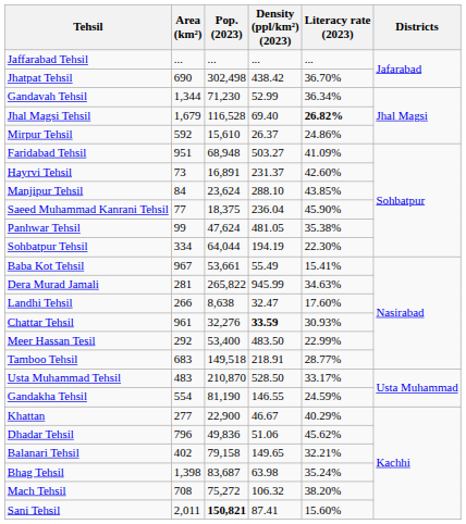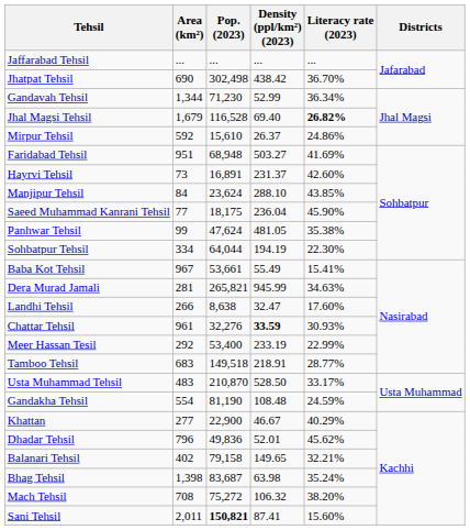 <table class="wikitable sortable static-row-numbers static-row-header-hash">
 <tr>
 <th>Tehsil</th>
 <th>Area<br>(km²)</th>
 <th>Pop.<br>(2023)</th>
 <th>Density<br>(ppl/km²)<br>(2023)</th>
 <th>Literacy rate<br>(2023)</th>
 <th>Districts</th>
 </tr>
 <tr>
 <td><a href='#'>Jaffarabad Tehsil</a></td>
 <td>...</td>
 <td>...</td>
 <td>...</td>
 <td>...</td>
 <td rowspan="2"><a href='#'>Jafarabad</a></td>
 </tr>
 <tr>
 <td><a href='#'>Jhatpat Tehsil</a></td>
 <td>690</td>
 <td>302,498</td>
 <td>438.42</td>
 <td>36.70%</td>
 </tr>
 <tr>
 <td><a href='#'>Gandavah Tehsil</a></td>
 <td>1,344</td>
 <td>71,230</td>
 <td>52.99</td>
 <td>36.34%</td>
 <td rowspan="3"><a href='#'>Jhal Magsi</a></td>
 </tr>
 <tr>
 <td><a href='#'>Jhal Magsi Tehsil</a></td>
 <td>1,679</td>
 <td>116,528</td>
 <td>69.40</td>
 <td><strong>26.82%</strong></td>
 </tr>
 <tr>
 <td><a href='#'>Mirpur Tehsil</a></td>
 <td>592</td>
 <td>15,610</td>
 <td>26.37</td>
 <td>24.86%</td>
 </tr>
 <tr>
 <td><a href='#'>Faridabad Tehsil</a></td>
 <td>951</td>
 <td>68,948</td>
 <td>503.27</td>
-<td>41.09%</td>
+<td>41.69%</td>
 <td rowspan="6"><a href='#'>Sohbatpur</a></td>
 </tr>
 <tr>
 <td><a href='#'>Hayrvi Tehsil</a></td>
 <td>73</td>
 <td>16,891</td>
 <td>231.37</td>
 <td>42.60%</td>
 </tr>
 <tr>
 <td><a href='#'>Manjipur Tehsil</a></td>
 <td>84</td>
 <td>23,624</td>
 <td>288.10</td>
 <td>43.85%</td>
 </tr>
 <tr>
 <td><a href='#'>Saeed Muhammad Kanrani Tehsil</a></td>
 <td>77</td>
-<td>18,375</td>
+<td>18,175</td>
 <td>236.04</td>
 <td>45.90%</td>
 </tr>
 <tr>
 <td><a href='#'>Panhwar Tehsil</a></td>
 <td>99</td>
 <td>47,624</td>
 <td>481.05</td>
 <td>35.38%</td>
 </tr>
 <tr>
 <td><a href='#'>Sohbatpur Tehsil</a></td>
 <td>334</td>
 <td>64,044</td>
 <td>194.19</td>
 <td>22.30%</td>
 </tr>
 <tr>
 <td><a href='#'>Baba Kot Tehsil</a></td>
 <td>967</td>
 <td>53,661</td>
 <td>55.49</td>
 <td>15.41%</td>
 <td rowspan="6"><a href='#'>Nasirabad</a></td>
 </tr>
 <tr>
 <td><a href='#'>Dera Murad Jamali</a></td>
 <td>281</td>
-<td>265,822</td>
+<td>265,821</td>
 <td>945.99</td>
 <td>34.63%</td>
 </tr>
 <tr>
 <td><a href='#'>Landhi Tehsil</a></td>
 <td>266</td>
 <td>8,638</td>
 <td>32.47</td>
 <td>17.60%</td>
 </tr>
 <tr>
 <td><a href='#'>Chattar Tehsil</a></td>
 <td>961</td>
 <td>32,276</td>
 <td><strong>33.59</strong></td>
 <td>30.93%</td>
 </tr>
 <tr>
 <td><a href='#'>Meer Hassan Tesil</a></td>
 <td>292</td>
 <td>53,400</td>
-<td>483.50</td>
+<td>233.19</td>
 <td>22.99%</td>
 </tr>
 <tr>
 <td><a href='#'>Tamboo Tehsil</a></td>
 <td>683</td>
 <td>149,518</td>
 <td>218.91</td>
 <td>28.77%</td>
 </tr>
 <tr>
 <td><a href='#'>Usta Muhammad Tehsil</a></td>
 <td>483</td>
 <td>210,870</td>
 <td>528.50</td>
 <td>33.17%</td>
 <td rowspan="2"><a href='#'>Usta Muhammad</a></td>
 </tr>
 <tr>
 <td><a href='#'>Gandakha Tehsil</a></td>
 <td>554</td>
 <td>81,190</td>
-<td>146.55</td>
+<td>108.48</td>
 <td>24.59%</td>
 </tr>
 <tr>
 <td><a href='#'>Khattan</a></td>
 <td>277</td>
 <td>22,900</td>
 <td>46.67</td>
 <td>40.29%</td>
 <td rowspan="6"><a href='#'>Kachhi</a></td>
 </tr>
 <tr>
 <td><a href='#'>Dhadar Tehsil</a></td>
 <td>796</td>
 <td>49,836</td>
-<td>51.06</td>
+<td>52.01</td>
 <td>45.62%</td>
 </tr>
 <tr>
 <td><a href='#'>Balanari Tehsil</a></td>
 <td>402</td>
 <td>79,158</td>
 <td>149.65</td>
 <td>32.21%</td>
 </tr>
 <tr>
 <td><a href='#'>Bhag Tehsil</a></td>
 <td>1,398</td>
 <td>83,687</td>
 <td>63.98</td>
 <td>35.24%</td>
 </tr>
 <tr>
 <td><a href='#'>Mach Tehsil</a></td>
 <td>708</td>
 <td>75,272</td>
 <td>106.32</td>
 <td>38.20%</td>
 </tr>
 <tr>
 <td><a href='#'>Sani Tehsil</a></td>
 <td>2,011</td>
 <td><strong>150,821</strong></td>
 <td>87.41</td>
 <td>15.60%</td>
 </tr>
 </table>
